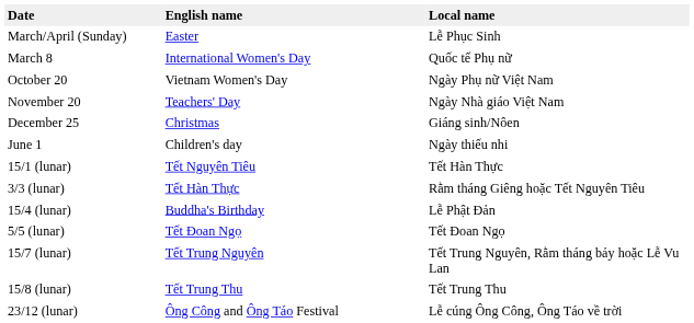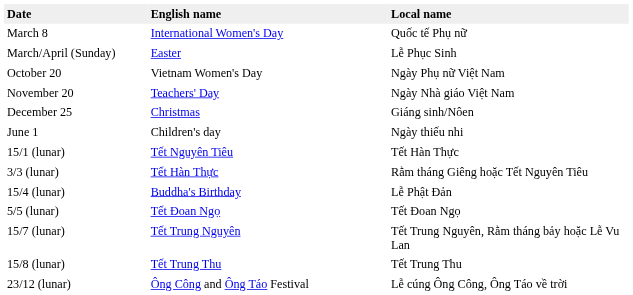 <table border="0" style="width:65%;" cellpadding="4" cellspacing="0">
 <tr style="background:#efefef;">
 <th style="width:23%; text-align:left;">Date</th>
 <th style="width:38.5%; text-align:left;">English name</th>
 <th style="width:38.5%; text-align:left;">Local name</th>
 </tr>
+<tr valign="top">
+<td>March 8</td>
+<td><a href='#'>International Women's Day</a></td>
+<td>Quốc tế Phụ nữ</td>
+</tr>
 <tr>
 <td>March/April (Sunday)</td>
 <td><a href='#'>Easter</a></td>
 <td>Lễ Phục Sinh</td>
-</tr>
-<tr valign="top">
-<td>March 8</td>
-<td><a href='#'>International Women's Day</a></td>
-<td>Quốc tế Phụ nữ</td>
 </tr>
 <tr valign="top">
 <td>October 20</td>
 <td>Vietnam Women's Day</td>
 <td>Ngày Phụ nữ Việt Nam</td>
 </tr>
 <tr valign="top">
 <td>November 20</td>
 <td><a href='#'>Teachers' Day</a></td>
 <td>Ngày Nhà giáo Việt Nam</td>
 </tr>
 <tr valign="top">
 <td>December 25</td>
 <td><a href='#'>Christmas</a></td>
 <td>Giáng sinh/Nôen</td>
 </tr>
 <tr valign="top">
 <td>June 1</td>
 <td>Children's day</td>
 <td>Ngày thiếu nhi</td>
 </tr>
 <tr valign="top">
 <td>15/1 (lunar)</td>
 <td><a href='#'>Tết Nguyên Tiêu</a></td>
 <td>Tết Hàn Thực</td>
 </tr>
 <tr valign="top">
 <td>3/3 (lunar)</td>
 <td><a href='#'>Tết Hàn Thực</a></td>
 <td>Rằm tháng Giêng hoặc Tết Nguyên Tiêu</td>
 </tr>
 <tr valign="top">
 <td>15/4 (lunar)</td>
 <td><a href='#'>Buddha's Birthday</a></td>
 <td>Lễ Phật Đản</td>
 </tr>
 <tr valign="top">
 <td>5/5 (lunar)</td>
 <td><a href='#'>Tết Đoan Ngọ</a></td>
 <td>Tết Đoan Ngọ</td>
 </tr>
 <tr valign="top">
 <td>15/7 (lunar)</td>
 <td><a href='#'>Tết Trung Nguyên</a></td>
 <td>Tết Trung Nguyên, Rằm tháng bảy hoặc Lễ Vu Lan</td>
 </tr>
 <tr valign="top">
 <td>15/8 (lunar)</td>
 <td><a href='#'>Tết Trung Thu</a></td>
 <td>Tết Trung Thu</td>
 </tr>
 <tr valign="top">
 <td>23/12 (lunar)</td>
 <td><a href='#'>Ông Công</a> and <a href='#'>Ông Táo</a> Festival</td>
 <td>Lễ cúng Ông Công, Ông Táo về trời</td>
 </tr>
 </table>
